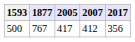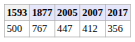 <table class="sortable wikitable" align="top" border="0" style="background:#ffffff">
 <tr>
 <th>1593</th>
 <th width="30" style="background:Lavender; color:Black">1877</th>
 <th width="30" style="background:Lavender; color:Black">2005</th>
 <th width="30" style="background:Lavender; color:Black">2007</th>
 <th width="30" style="background:Lavender; color:Black">2017</th>
 </tr>
 <tr>
 <td>500</td>
 <td>767</td>
-<td>417</td>
+<td>447</td>
 <td>412</td>
 <td>356</td>
 </tr>
 </table>
